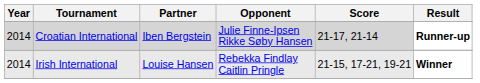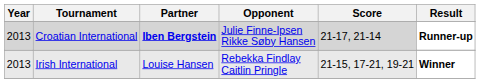 <table class="sortable wikitable" style="font-size: 90%;">
 <tr>
 <th>Year</th>
 <th>Tournament</th>
 <th>Partner</th>
 <th>Opponent</th>
 <th>Score</th>
 <th>Result</th>
 </tr>
 <tr>
 </tr>
 <tr style="background:#D5D5D5">
-<td align="center">2014</td>
+<td align="center">2013</td>
 <td align="left"><a href='#'>Croatian International</a></td>
-<td align="left"> <a href='#'>Iben Bergstein</a></td>
+<td align="left"><strong> <a href='#'>Iben Bergstein</a></strong></td>
 <td align="left"> <a href='#'>Julie Finne-Ipsen</a><br> <a href='#'>Rikke Søby Hansen</a></td>
 <td align="left">21-17, 21-14</td>
 <td style="text-align:left; background:white"> <strong>Runner-up</strong></td>
 </tr>
 <tr>
 </tr>
 <tr style="background:#E9E9E9">
-<td align="center">2014</td>
+<td align="center">2013</td>
 <td align="left"><a href='#'>Irish International</a></td>
 <td align="left"> <a href='#'>Louise Hansen</a></td>
 <td align="left"> <a href='#'>Rebekka Findlay</a><br> <a href='#'>Caitlin Pringle</a></td>
 <td align="left">21-15, 17-21, 19-21</td>
 <td style="text-align:left; background:white"> <strong>Winner</strong></td>
 </tr>
 <tr>
 </tr>
 </table>
